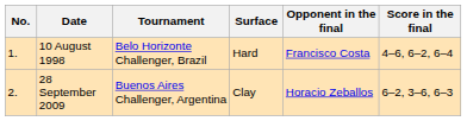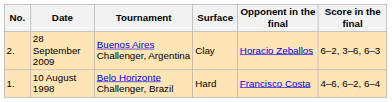 <table class="wikitable sortable" style="font-size:97%">
 <tr>
 <th width="50">No.</th>
 <th width="125">Date</th>
 <th width="250">Tournament</th>
 <th width="75">Surface</th>
 <th width="200">Opponent in the final</th>
 <th width="200" class="unsortable">Score in the final</th>
 </tr>
 <tr style="background:moccasin;">
+<td>2.</td>
+<td>28 September 2009</td>
+<td><a href='#'>Buenos Aires</a> Challenger, Argentina</td>
+<td>Clay</td>
+<td> <a href='#'>Horacio Zeballos</a></td>
+<td>6–2, 3–6, 6–3</td>
+</tr>
+<tr style="background:moccasin;">
 <td>1.</td>
 <td>10 August 1998</td>
 <td><a href='#'>Belo Horizonte</a> Challenger, Brazil</td>
 <td>Hard</td>
 <td> <a href='#'>Francisco Costa</a></td>
 <td>4–6, 6–2, 6–4</td>
 </tr>
-<tr style="background:moccasin;">
-<td>2.</td>
-<td>28 September 2009</td>
-<td><a href='#'>Buenos Aires</a> Challenger, Argentina</td>
-<td>Clay</td>
-<td> <a href='#'>Horacio Zeballos</a></td>
-<td>6–2, 3–6, 6–3</td>
-</tr>
 </table>
